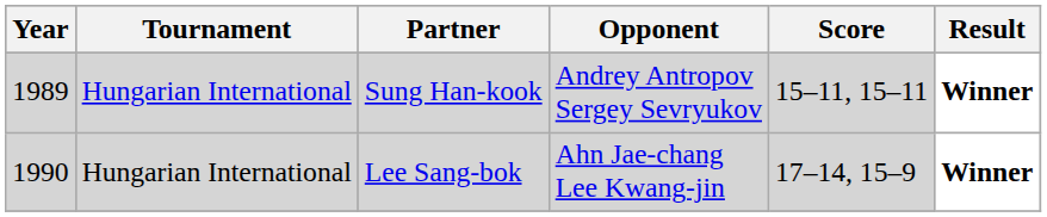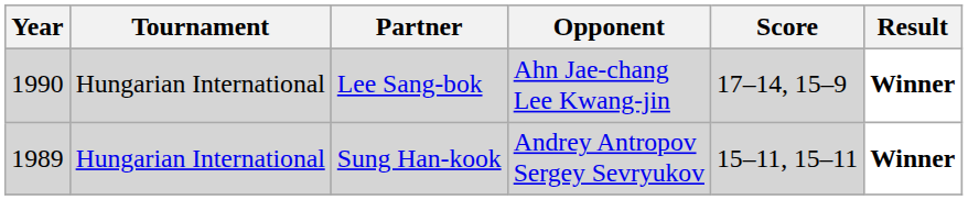 <table class="sortable wikitable" style="font-size: 90%;">
 <tr>
 <th>Year</th>
 <th>Tournament</th>
 <th>Partner</th>
 <th>Opponent</th>
 <th>Score</th>
 <th>Result</th>
 </tr>
 <tr style="background:#D5D5D5">
+<td align="center">1990</td>
+<td align="left">Hungarian International</td>
+<td align="left"> <a href='#'>Lee Sang-bok</a></td>
+<td align="left"> <a href='#'>Ahn Jae-chang</a> <br>  <a href='#'>Lee Kwang-jin</a></td>
+<td align="left">17–14, 15–9</td>
+<td style="text-align:left; background:white"> <strong>Winner</strong></td>
+</tr>
+<tr style="background:#D5D5D5">
 <td align="center">1989</td>
 <td align="left"><a href='#'>Hungarian International</a></td>
 <td align="left"> <a href='#'>Sung Han-kook</a></td>
 <td align="left"> <a href='#'>Andrey Antropov</a> <br>  <a href='#'>Sergey Sevryukov</a></td>
 <td align="left">15–11, 15–11</td>
 <td style="text-align:left; background: white"> <strong>Winner</strong></td>
 </tr>
-<tr style="background:#D5D5D5">
-<td align="center">1990</td>
-<td align="left">Hungarian International</td>
-<td align="left"> <a href='#'>Lee Sang-bok</a></td>
-<td align="left"> <a href='#'>Ahn Jae-chang</a> <br>  <a href='#'>Lee Kwang-jin</a></td>
-<td align="left">17–14, 15–9</td>
-<td style="text-align:left; background:white"> <strong>Winner</strong></td>
-</tr>
 </table>
